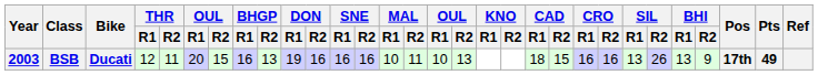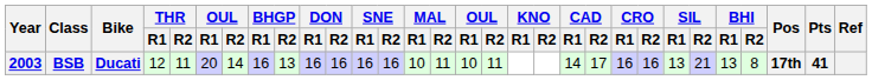 <table class="wikitable" style="font-size: 85%; text-align: center">
 <tr valign="top">
 <th valign="middle" rowspan=2>Year</th>
 <th valign="middle" rowspan=2>Class</th>
 <th valign="middle" rowspan=2>Bike</th>
 <th colspan=2><a href='#'>THR</a></th>
 <th colspan=2><a href='#'>OUL</a></th>
 <th colspan=2><a href='#'>BHGP</a></th>
 <th colspan=2><a href='#'>DON</a></th>
 <th colspan=2><a href='#'>SNE</a></th>
 <th colspan=2><a href='#'>MAL</a></th>
 <th colspan=2><a href='#'>OUL</a></th>
 <th colspan=2><a href='#'>KNO</a></th>
 <th colspan=2><a href='#'>CAD</a></th>
 <th colspan=2><a href='#'>CRO</a></th>
 <th colspan=2><a href='#'>SIL</a></th>
 <th colspan=2><a href='#'>BHI</a></th>
 <th valign="middle" rowspan=2>Pos</th>
 <th valign="middle" rowspan=2>Pts</th>
 <th valign="middle" rowspan=2>Ref</th>
 </tr>
 <tr>
 <th>R1</th>
 <th>R2</th>
 <th>R1</th>
 <th>R2</th>
 <th>R1</th>
 <th>R2</th>
 <th>R1</th>
 <th>R2</th>
 <th>R1</th>
 <th>R2</th>
 <th>R1</th>
 <th>R2</th>
 <th>R1</th>
 <th>R2</th>
 <th>R1</th>
 <th>R2</th>
 <th>R1</th>
 <th>R2</th>
 <th>R1</th>
 <th>R2</th>
 <th>R1</th>
 <th>R2</th>
 <th>R1</th>
 <th>R2</th>
 </tr>
 <tr>
 <th><a href='#'>2003</a></th>
 <th><a href='#'>BSB</a></th>
 <th><a href='#'>Ducati</a></th>
 <td style="background:#dfffdf;">12</td>
 <td style="background:#dfffdf;">11</td>
 <td style="background:#cfcfff;">20</td>
-<td style="background:#dfffdf;">15</td>
+<td style="background:#dfffdf;">14</td>
 <td style="background:#cfcfff;">16</td>
 <td style="background:#dfffdf;">13</td>
-<td style="background:#cfcfff;">19</td>
+<td style="background:#cfcfff;">16</td>
 <td style="background:#cfcfff;">16</td>
 <td style="background:#cfcfff;">16</td>
 <td style="background:#cfcfff;">16</td>
 <td style="background:#dfffdf;">10</td>
 <td style="background:#dfffdf;">11</td>
 <td style="background:#dfffdf;">10</td>
-<td style="background:#dfffdf;">13</td>
+<td style="background:#dfffdf;">11</td>
 <td style="background:#ffffff;"></td>
 <td style="background:#ffffff;"></td>
-<td style="background:#dfffdf;">18</td>
-<td style="background:#dfffdf;">15</td>
+<td style="background:#dfffdf;">14</td>
+<td style="background:#dfffdf;">17</td>
 <td style="background:#cfcfff;">16</td>
 <td style="background:#cfcfff;">16</td>
 <td style="background:#dfffdf;">13</td>
-<td style="background:#cfcfff;">26</td>
+<td style="background:#cfcfff;">21</td>
 <td style="background:#dfffdf;">13</td>
-<td style="background:#dfffdf;">9</td>
+<td style="background:#dfffdf;">8</td>
 <th>17th</th>
-<th><strong>49</strong></th>
+<th><strong>41</strong></th>
 <th></th>
 </tr>
 </table>
